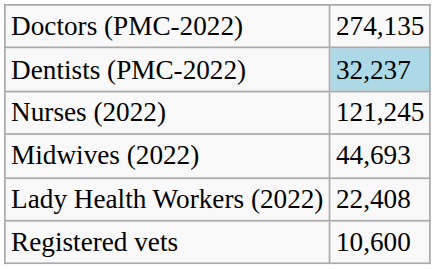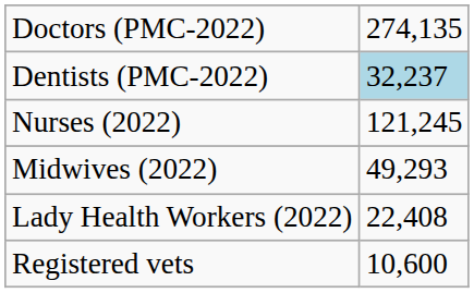 <table class="wikitable floatright">
 <tr>
 <td>Doctors (PMC-2022)</td>
 <td>274,135</td>
 </tr>
 <tr>
 <td>Dentists (PMC-2022)</td>
 <td style="background: lightblue;">32,237</td>
 </tr>
 <tr>
 <td>Nurses (2022)</td>
 <td>121,245</td>
 </tr>
 <tr>
 <td>Midwives (2022)</td>
-<td>44,693</td>
+<td>49,293</td>
 </tr>
 <tr>
 <td>Lady Health Workers (2022)</td>
 <td>22,408</td>
 </tr>
 <tr>
 <td>Registered vets</td>
 <td>10,600</td>
 </tr>
 </table>
